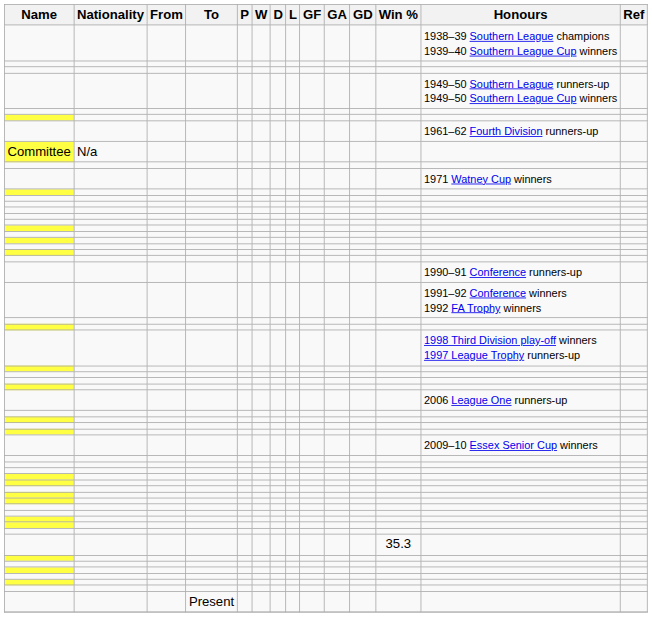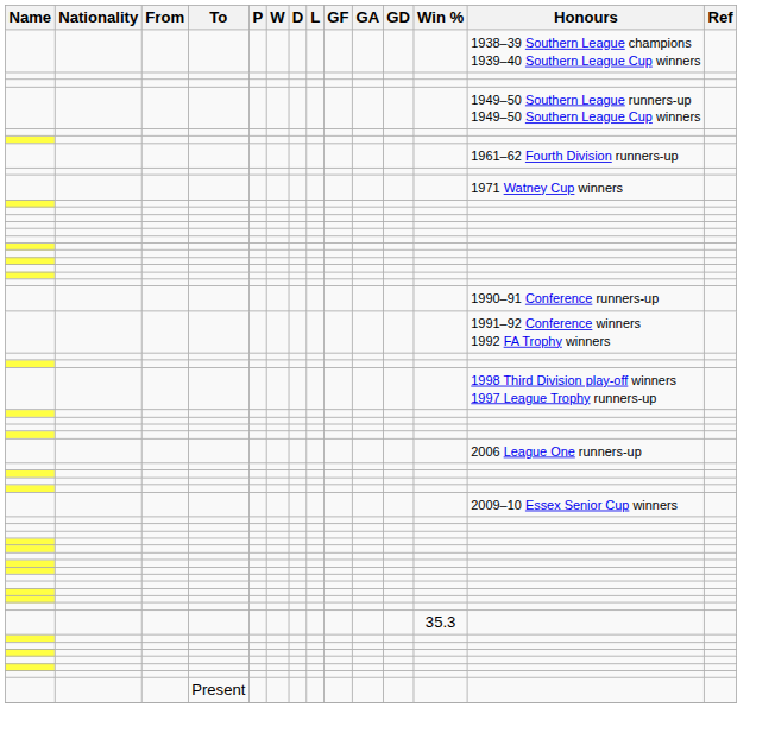 <table class="wikitable sortable" style="text-align: center">
 <tr>
 <th>Name</th>
 <th>Nationality</th>
 <th>From</th>
 <th class="unsortable">To</th>
 <th>P</th>
 <th>W</th>
 <th>D</th>
 <th>L</th>
 <th>GF</th>
 <th>GA</th>
 <th>GD</th>
 <th>Win %</th>
 <th class="unsortable">Honours</th>
 <th class="unsortable">Ref</th>
 </tr>
 <tr>
 <td align=left></td>
 <td align=left></td>
 <td align=left></td>
 <td align=left></td>
 <td align=center></td>
 <td align=center></td>
 <td align=center></td>
 <td align=center></td>
 <td align=center></td>
 <td align=center></td>
 <td align=center></td>
 <td align=center></td>
 <td align=left><small>1938–39 <a href='#'>Southern League</a> champions<br>1939–40 <a href='#'>Southern League Cup</a> winners</small></td>
 <td></td>
 </tr>
 <tr>
 <td align=left></td>
 <td align=left></td>
 <td align=left></td>
 <td align=left></td>
 <td align=center></td>
 <td align=center></td>
 <td align=center></td>
 <td align=center></td>
 <td align=center></td>
 <td align=center></td>
 <td align=center></td>
 <td align=center></td>
 <td align=left></td>
 <td></td>
 </tr>
 <tr>
 <td align=left></td>
 <td align=left></td>
 <td align=left></td>
 <td align=left></td>
 <td align=center></td>
 <td align=center></td>
 <td align=center></td>
 <td align=center></td>
 <td align=center></td>
 <td align=center></td>
 <td align=center></td>
 <td align=center></td>
 <td align=left></td>
 <td></td>
 </tr>
 <tr>
 <td align=left></td>
 <td align=left></td>
 <td align=left></td>
 <td align=left></td>
 <td align=center></td>
 <td align=center></td>
 <td align=center></td>
 <td align=center></td>
 <td align=center></td>
 <td align=center></td>
 <td align=center></td>
 <td align=center></td>
 <td align=left><small>1949–50 <a href='#'>Southern League</a> runners-up<br>1949–50 <a href='#'>Southern League Cup</a> winners</small></td>
 <td></td>
 </tr>
 <tr>
 <td align=left></td>
 <td align=left></td>
 <td align=left></td>
 <td align=left></td>
 <td align=center></td>
 <td align=center></td>
 <td align=center></td>
 <td align=center></td>
 <td align=center></td>
 <td align=center></td>
 <td align=center></td>
 <td align=center></td>
 <td align=left></td>
 <td></td>
 </tr>
 <tr>
 <td style="text-align:left; background:#ff4;"></td>
 <td align=left></td>
 <td align=left></td>
 <td align=left></td>
 <td align=center></td>
 <td align=center></td>
 <td align=center></td>
 <td align=center></td>
 <td align=center></td>
 <td align=center></td>
 <td align=center></td>
 <td align=center></td>
 <td align=left></td>
 <td></td>
 </tr>
 <tr>
 <td align=left></td>
 <td align=left></td>
 <td align=left></td>
 <td align=left></td>
 <td align=center></td>
 <td align=center></td>
 <td align=center></td>
 <td align=center></td>
 <td align=center></td>
 <td align=center></td>
 <td align=center></td>
 <td align=center></td>
 <td align=left><small>1961–62 <a href='#'>Fourth Division</a> runners-up</small></td>
-<td></td>
-</tr>
-<tr>
-<td style="text-align:left; background:#ff4;">Committee</td>
-<td align=left>N/a</td>
-<td align=left></td>
-<td align=left></td>
-<td align=center></td>
-<td align=center></td>
-<td align=center></td>
-<td align=center></td>
-<td align=center></td>
-<td align=center></td>
-<td align=center></td>
-<td align=center></td>
-<td align=left></td>
 <td></td>
 </tr>
 <tr>
 <td align=left></td>
 <td align=left></td>
 <td align=left></td>
 <td align=left></td>
 <td align=center></td>
 <td align=center></td>
 <td align=center></td>
 <td align=center></td>
 <td align=center></td>
 <td align=center></td>
 <td align=center></td>
 <td align=center></td>
 <td align=left></td>
 <td></td>
 </tr>
 <tr>
 <td align=left></td>
 <td align=left></td>
 <td align=left></td>
 <td align=left></td>
 <td align=center></td>
 <td align=center></td>
 <td align=center></td>
 <td align=center></td>
 <td align=center></td>
 <td align=center></td>
 <td align=center></td>
 <td align=center></td>
 <td align=left><small>1971 <a href='#'>Watney Cup</a> winners</small></td>
 <td></td>
 </tr>
 <tr>
 <td style="text-align:left; background:#ff4;"></td>
 <td align=left></td>
 <td align=left></td>
 <td align=left></td>
 <td align=center></td>
 <td align=center></td>
 <td align=center></td>
 <td align=center></td>
 <td align=center></td>
 <td align=center></td>
 <td align=center></td>
 <td align=center></td>
 <td align=left></td>
 <td></td>
 </tr>
 <tr>
 <td align=left></td>
 <td align=left></td>
 <td align=left></td>
 <td align=left></td>
 <td align=center></td>
 <td align=center></td>
 <td align=center></td>
 <td align=center></td>
 <td align=center></td>
 <td align=center></td>
 <td align=center></td>
 <td align=center></td>
 <td align=left></td>
 <td></td>
 </tr>
 <tr>
 <td align=left></td>
 <td align=left></td>
 <td align=left></td>
 <td align=left></td>
 <td align=center></td>
 <td align=center></td>
 <td align=center></td>
 <td align=center></td>
 <td align=center></td>
 <td align=center></td>
 <td align=center></td>
 <td align=center></td>
 <td align=left></td>
 <td></td>
 </tr>
 <tr>
 <td align=left></td>
 <td align=left></td>
 <td align=left></td>
 <td align=left></td>
 <td align=center></td>
 <td align=center></td>
 <td align=center></td>
 <td align=center></td>
 <td align=center></td>
 <td align=center></td>
 <td align=center></td>
 <td align=center></td>
 <td align=left></td>
 <td></td>
 </tr>
 <tr>
 <td align=left></td>
 <td align=left></td>
 <td align=left></td>
 <td align=left></td>
 <td align=center></td>
 <td align=center></td>
 <td align=center></td>
 <td align=center></td>
 <td align=center></td>
 <td align=center></td>
 <td align=center></td>
 <td align=center></td>
 <td align=left></td>
 <td></td>
 </tr>
 <tr>
 <td align=left></td>
 <td align=left></td>
 <td align=left></td>
 <td align=left></td>
 <td align=center></td>
 <td align=center></td>
 <td align=center></td>
 <td align=center></td>
 <td align=center></td>
 <td align=center></td>
 <td align=center></td>
 <td align=center></td>
 <td align=left></td>
 <td></td>
 </tr>
 <tr>
 <td style="text-align:left; background:#ff4;"></td>
 <td align=left></td>
 <td align=left></td>
 <td align=left></td>
 <td align=center></td>
 <td align=center></td>
 <td align=center></td>
 <td align=center></td>
 <td align=center></td>
 <td align=center></td>
 <td align=center></td>
 <td align=center></td>
 <td align=left></td>
 <td></td>
 </tr>
 <tr>
 <td align=left></td>
 <td align=left></td>
 <td align=left></td>
 <td align=left></td>
 <td align=center></td>
 <td align=center></td>
 <td align=center></td>
 <td align=center></td>
 <td align=center></td>
 <td align=center></td>
 <td align=center></td>
 <td align=center></td>
 <td align=left></td>
 <td></td>
 </tr>
 <tr>
 <td style="text-align:left; background:#ff4;"></td>
 <td align=left></td>
 <td align=left></td>
 <td align=left></td>
 <td align=center></td>
 <td align=center></td>
 <td align=center></td>
 <td align=center></td>
 <td align=center></td>
 <td align=center></td>
 <td align=center></td>
 <td align=center></td>
 <td align=left></td>
 <td></td>
 </tr>
 <tr>
 <td align=left></td>
 <td align=left></td>
 <td align=left></td>
 <td align=left></td>
 <td align=center></td>
 <td align=center></td>
 <td align=center></td>
 <td align=center></td>
 <td align=center></td>
 <td align=center></td>
 <td align=center></td>
 <td align=center></td>
 <td align=left></td>
 <td></td>
 </tr>
 <tr>
 <td style="text-align:left; background:#ff4;"></td>
 <td align=left></td>
 <td align=left></td>
 <td align=left></td>
 <td align=center></td>
 <td align=center></td>
 <td align=center></td>
 <td align=center></td>
 <td align=center></td>
 <td align=center></td>
 <td align=center></td>
 <td align=center></td>
 <td align=left></td>
 <td></td>
 </tr>
 <tr>
 <td align=left></td>
 <td align=left></td>
 <td align=left></td>
 <td align=left></td>
 <td align=center></td>
 <td align=center></td>
 <td align=center></td>
 <td align=center></td>
 <td align=center></td>
 <td align=center></td>
 <td align=center></td>
 <td align=center></td>
 <td align=left></td>
 <td></td>
 </tr>
 <tr>
 <td align=left></td>
 <td align=left></td>
 <td align=left></td>
 <td align=left></td>
 <td align=center></td>
 <td align=center></td>
 <td align=center></td>
 <td align=center></td>
 <td align=center></td>
 <td align=center></td>
 <td align=center></td>
 <td align=center></td>
 <td align=left><small>1990–91 <a href='#'>Conference</a> runners-up</small></td>
 <td></td>
 </tr>
 <tr>
 <td align=left></td>
 <td align=left></td>
 <td align=left></td>
 <td align=left></td>
 <td align=center></td>
 <td align=center></td>
 <td align=center></td>
 <td align=center></td>
 <td align=center></td>
 <td align=center></td>
 <td align=center></td>
 <td align=center></td>
 <td align=left><small>1991–92 <a href='#'>Conference</a> winners<br>1992 <a href='#'>FA Trophy</a> winners</small></td>
 <td></td>
 </tr>
 <tr>
 <td align=left></td>
 <td align=left></td>
 <td align=left></td>
 <td align=left></td>
 <td align=center></td>
 <td align=center></td>
 <td align=center></td>
 <td align=center></td>
 <td align=center></td>
 <td align=center></td>
 <td align=center></td>
 <td align=center></td>
 <td align=left></td>
 <td></td>
 </tr>
 <tr>
 <td style="text-align:left; background:#ff4;"></td>
 <td align=left></td>
 <td align=left></td>
 <td align=left></td>
 <td align=center></td>
 <td align=center></td>
 <td align=center></td>
 <td align=center></td>
 <td align=center></td>
 <td align=center></td>
 <td align=center></td>
 <td align=center></td>
 <td align=left></td>
 <td></td>
 </tr>
 <tr>
 <td align=left></td>
 <td align=left></td>
 <td align=left></td>
 <td align=left></td>
 <td align=center></td>
 <td align=center></td>
 <td align=center></td>
 <td align=center></td>
 <td align=center></td>
 <td align=center></td>
 <td align=center></td>
 <td align=center></td>
 <td align=left><small><a href='#'>1998 Third Division play-off</a> winners<br><a href='#'>1997 League Trophy</a> runners-up</small></td>
 <td></td>
 </tr>
 <tr>
 <td style="text-align:left; background:#ff4;"></td>
 <td align=left></td>
 <td align=left></td>
 <td align=left></td>
 <td align=center></td>
 <td align=center></td>
 <td align=center></td>
 <td align=center></td>
 <td align=center></td>
 <td align=center></td>
 <td align=center></td>
 <td align=center></td>
 <td align=left></td>
 <td></td>
 </tr>
 <tr>
 <td align=left></td>
 <td align=left></td>
 <td align=left></td>
 <td align=left></td>
 <td align=center></td>
 <td align=center></td>
 <td align=center></td>
 <td align=center></td>
 <td align=center></td>
 <td align=center></td>
 <td align=center></td>
 <td align=center></td>
 <td align=left></td>
 <td></td>
 </tr>
 <tr>
 <td align=left></td>
 <td align=left></td>
 <td align=left></td>
 <td align=left></td>
 <td align=center></td>
 <td align=center></td>
 <td align=center></td>
 <td align=center></td>
 <td align=center></td>
 <td align=center></td>
 <td align=center></td>
 <td align=center></td>
 <td align=left></td>
 <td></td>
 </tr>
 <tr>
 <td style="text-align:left; background:#ff4;"></td>
 <td align=left></td>
 <td align=left></td>
 <td align=left></td>
 <td align=center></td>
 <td align=center></td>
 <td align=center></td>
 <td align=center></td>
 <td align=center></td>
 <td align=center></td>
 <td align=center></td>
 <td align=center></td>
 <td align=left></td>
 <td></td>
 </tr>
 <tr>
 <td align=left></td>
 <td align=left></td>
 <td align=left></td>
 <td align=left></td>
 <td align=center></td>
 <td align=center></td>
 <td align=center></td>
 <td align=center></td>
 <td align=center></td>
 <td align=center></td>
 <td align=center></td>
 <td align=center></td>
 <td align=left><small>2006 <a href='#'>League One</a> runners-up</small></td>
 <td></td>
 </tr>
 <tr>
 <td align=left></td>
 <td align=left></td>
 <td align=left></td>
 <td align=left></td>
 <td align=center></td>
 <td align=center></td>
 <td align=center></td>
 <td align=center></td>
 <td align=center></td>
 <td align=center></td>
 <td align=center></td>
 <td align=center></td>
 <td align=left></td>
 <td></td>
 </tr>
 <tr>
 <td style="text-align:left; background:#ff4;"></td>
 <td align=left></td>
 <td align=left></td>
 <td align=left></td>
 <td align=center></td>
 <td align=center></td>
 <td align=center></td>
 <td align=center></td>
 <td align=center></td>
 <td align=center></td>
 <td align=center></td>
 <td align=center></td>
 <td align=left></td>
 <td></td>
 </tr>
 <tr>
 <td align=left></td>
 <td align=left></td>
 <td align=left></td>
 <td align=left></td>
 <td align=center></td>
 <td align=center></td>
 <td align=center></td>
 <td align=center></td>
 <td align=center></td>
 <td align=center></td>
 <td align=center></td>
 <td align=center></td>
 <td align=left></td>
 <td></td>
 </tr>
 <tr>
 <td style="text-align:left; background:#ff4;"></td>
 <td align=left></td>
 <td align=left></td>
 <td align=left></td>
 <td align=center></td>
 <td align=center></td>
 <td align=center></td>
 <td align=center></td>
 <td align=center></td>
 <td align=center></td>
 <td align=center></td>
 <td align=center></td>
 <td align=left></td>
 <td></td>
 </tr>
 <tr>
 <td align=left></td>
 <td align=left></td>
 <td align=left></td>
 <td align=left></td>
 <td align=center></td>
 <td align=center></td>
 <td align=center></td>
 <td align=center></td>
 <td align=center></td>
 <td align=center></td>
 <td align=center></td>
 <td align=center></td>
 <td align=left><small>2009–10 <a href='#'>Essex Senior Cup</a> winners</small></td>
 <td></td>
 </tr>
 <tr>
 <td align=left></td>
 <td align=left></td>
 <td align=left></td>
 <td align=left></td>
 <td align=center></td>
 <td align=center></td>
 <td align=center></td>
 <td align=center></td>
 <td align=center></td>
 <td align=center></td>
 <td align=center></td>
 <td align=center></td>
 <td align=left></td>
 <td></td>
 </tr>
 <tr>
 <td align=left></td>
 <td align=left></td>
 <td align=left></td>
 <td align=left></td>
 <td align=center></td>
 <td align=center></td>
 <td align=center></td>
 <td align=center></td>
 <td align=center></td>
 <td align=center></td>
 <td align=center></td>
 <td align=center></td>
 <td align=left></td>
 <td></td>
 </tr>
 <tr>
 <td align=left></td>
 <td align=left></td>
 <td align=left></td>
 <td align=left></td>
 <td align=center></td>
 <td align=center></td>
 <td align=center></td>
 <td align=center></td>
 <td align=center></td>
 <td align=center></td>
 <td align=center></td>
 <td align=center></td>
 <td align=left></td>
 <td></td>
 </tr>
 <tr>
 <td style="text-align:left; background:#ff4;"></td>
 <td align=left></td>
 <td align=left></td>
 <td align=left></td>
 <td align=center></td>
 <td align=center></td>
 <td align=center></td>
 <td align=center></td>
 <td align=center></td>
 <td align=center></td>
 <td align=center></td>
 <td align=center></td>
 <td align=left></td>
 <td></td>
 </tr>
 <tr>
 <td style="text-align:left; background:#ff4;"></td>
 <td align=left></td>
 <td align=left></td>
 <td align=left></td>
 <td align=center></td>
 <td align=center></td>
 <td align=center></td>
 <td align=center></td>
 <td align=center></td>
 <td align=center></td>
 <td align=center></td>
 <td align=center></td>
 <td align=left></td>
 <td></td>
 </tr>
 <tr>
 <td align=left></td>
 <td align=left></td>
 <td align=left></td>
 <td align=left></td>
 <td align=center></td>
 <td align=center></td>
 <td align=center></td>
 <td align=center></td>
 <td align=center></td>
 <td align=center></td>
 <td align=center></td>
 <td align=center></td>
 <td align=left></td>
 <td></td>
 </tr>
 <tr>
 <td style="text-align:left; background:#ff4;"></td>
 <td align=left></td>
 <td align=left></td>
 <td align=left></td>
 <td align=center></td>
 <td align=center></td>
 <td align=center></td>
 <td align=center></td>
 <td align=center></td>
 <td align=center></td>
 <td align=center></td>
 <td align=center></td>
 <td align=left></td>
 <td></td>
 </tr>
 <tr>
 <td style="text-align:left; background:#ff4;"></td>
 <td align=left></td>
 <td align=left></td>
 <td align=left></td>
 <td align=center></td>
 <td align=center></td>
 <td align=center></td>
 <td align=center></td>
 <td align=center></td>
 <td align=center></td>
 <td align=center></td>
 <td align=center></td>
 <td align=left></td>
 <td></td>
 </tr>
 <tr>
 <td align=left></td>
 <td align=left></td>
 <td align=left></td>
 <td align=left></td>
 <td align=center></td>
 <td align=center></td>
 <td align=center></td>
 <td align=center></td>
 <td align=center></td>
 <td align=center></td>
 <td align=center></td>
 <td align=center></td>
 <td align=left></td>
 <td></td>
 </tr>
 <tr>
 <td align=left></td>
 <td align=left></td>
 <td align=left></td>
 <td align=left></td>
 <td align=center></td>
 <td align=center></td>
 <td align=center></td>
 <td align=center></td>
 <td align=center></td>
 <td align=center></td>
 <td align=center></td>
 <td align=center></td>
 <td align=left></td>
 <td></td>
 </tr>
 <tr>
 <td style="text-align:left; background:#ff4;"></td>
 <td align=left></td>
 <td align=left></td>
 <td align=left></td>
 <td align=center></td>
 <td align=center></td>
 <td align=center></td>
 <td align=center></td>
 <td align=center></td>
 <td align=center></td>
 <td align=center></td>
 <td align=center></td>
 <td align=left></td>
 <td></td>
 </tr>
 <tr>
 <td style="text-align:left; background:#ff4;"></td>
 <td align=left></td>
 <td align=left></td>
 <td align=left></td>
 <td align=center></td>
 <td align=center></td>
 <td align=center></td>
 <td align=center></td>
 <td align=center></td>
 <td align=center></td>
 <td align=center></td>
 <td align=center></td>
 <td align=left></td>
 <td></td>
 </tr>
 <tr>
 <td align=left></td>
 <td align=left></td>
 <td align=left></td>
 <td align=left></td>
 <td align=center></td>
 <td align=center></td>
 <td align=center></td>
 <td align=center></td>
 <td align=center></td>
 <td align=center></td>
 <td align=center></td>
 <td align=center></td>
 <td align=left></td>
 <td></td>
 </tr>
 <tr>
 <td align="left"></td>
 <td align=left></td>
 <td align=left></td>
 <td align=left></td>
 <td align=center></td>
 <td align=center></td>
 <td align=center></td>
 <td align=center></td>
 <td align=center></td>
 <td align=center></td>
 <td align=center></td>
 <td align=center>35.3</td>
 <td align=left></td>
 </tr>
 <tr>
 <td style="text-align:left; background:#ff4;"></td>
 <td align=left></td>
 <td align=left></td>
 <td align=left></td>
 <td align=center></td>
 <td align=center></td>
 <td align=center></td>
 <td align=center></td>
 <td align=center></td>
 <td align=center></td>
 <td align=center></td>
 <td align=center></td>
 <td align=left></td>
 <td></td>
 </tr>
 <tr>
 <td align="left"></td>
 <td align=left></td>
 <td align=left></td>
 <td align=left></td>
 <td align=center></td>
 <td align=center></td>
 <td align=center></td>
 <td align=center></td>
 <td align=center></td>
 <td align=center></td>
 <td align=center></td>
 <td align=center></td>
 <td align=left></td>
 <td></td>
 </tr>
 <tr>
 <td style="text-align:left; background:#ff4;"></td>
 <td align=left></td>
 <td align=left></td>
 <td align=left></td>
 <td align=center></td>
 <td align=center></td>
 <td align=center></td>
 <td align=center></td>
 <td align=center></td>
 <td align=center></td>
 <td align=center></td>
 <td align=center></td>
 <td align=left></td>
 </tr>
 <tr>
 <td align="left"></td>
 <td align=left></td>
 <td align=left></td>
 <td align=left></td>
 <td align=center></td>
 <td align=center></td>
 <td align=center></td>
 <td align=center></td>
 <td align=center></td>
 <td align=center></td>
 <td align=center></td>
 <td align=center></td>
 <td align=left></td>
 <td></td>
 </tr>
 <tr>
 <td style="text-align:left; background:#ff4;"></td>
 <td align=left></td>
 <td align=left></td>
 <td align=left></td>
 <td align=center></td>
 <td align=center></td>
 <td align=center></td>
 <td align=center></td>
 <td align=center></td>
 <td align=center></td>
 <td align=center></td>
 <td align=center></td>
 <td align=left></td>
 </tr>
 <tr>
 <td align=left></td>
 <td align=left></td>
 <td align=left></td>
 <td align=left></td>
 <td align=center></td>
 <td align=center></td>
 <td align=center></td>
 <td align=center></td>
 <td align=center></td>
 <td align=center></td>
 <td align=center></td>
 <td align=center></td>
 <td align=left></td>
 <td></td>
 </tr>
 <tr>
 <td align="left"></td>
 <td align=left></td>
 <td align=left></td>
 <td align=left>Present</td>
 <td align=center></td>
 <td align=center></td>
 <td align=center></td>
 <td align=center></td>
 <td align=center></td>
 <td align=center></td>
 <td align=center></td>
 <td align=center></td>
 <td align=left></td>
 <td></td>
 </tr>
 <tr>
 </tr>
 </table>
